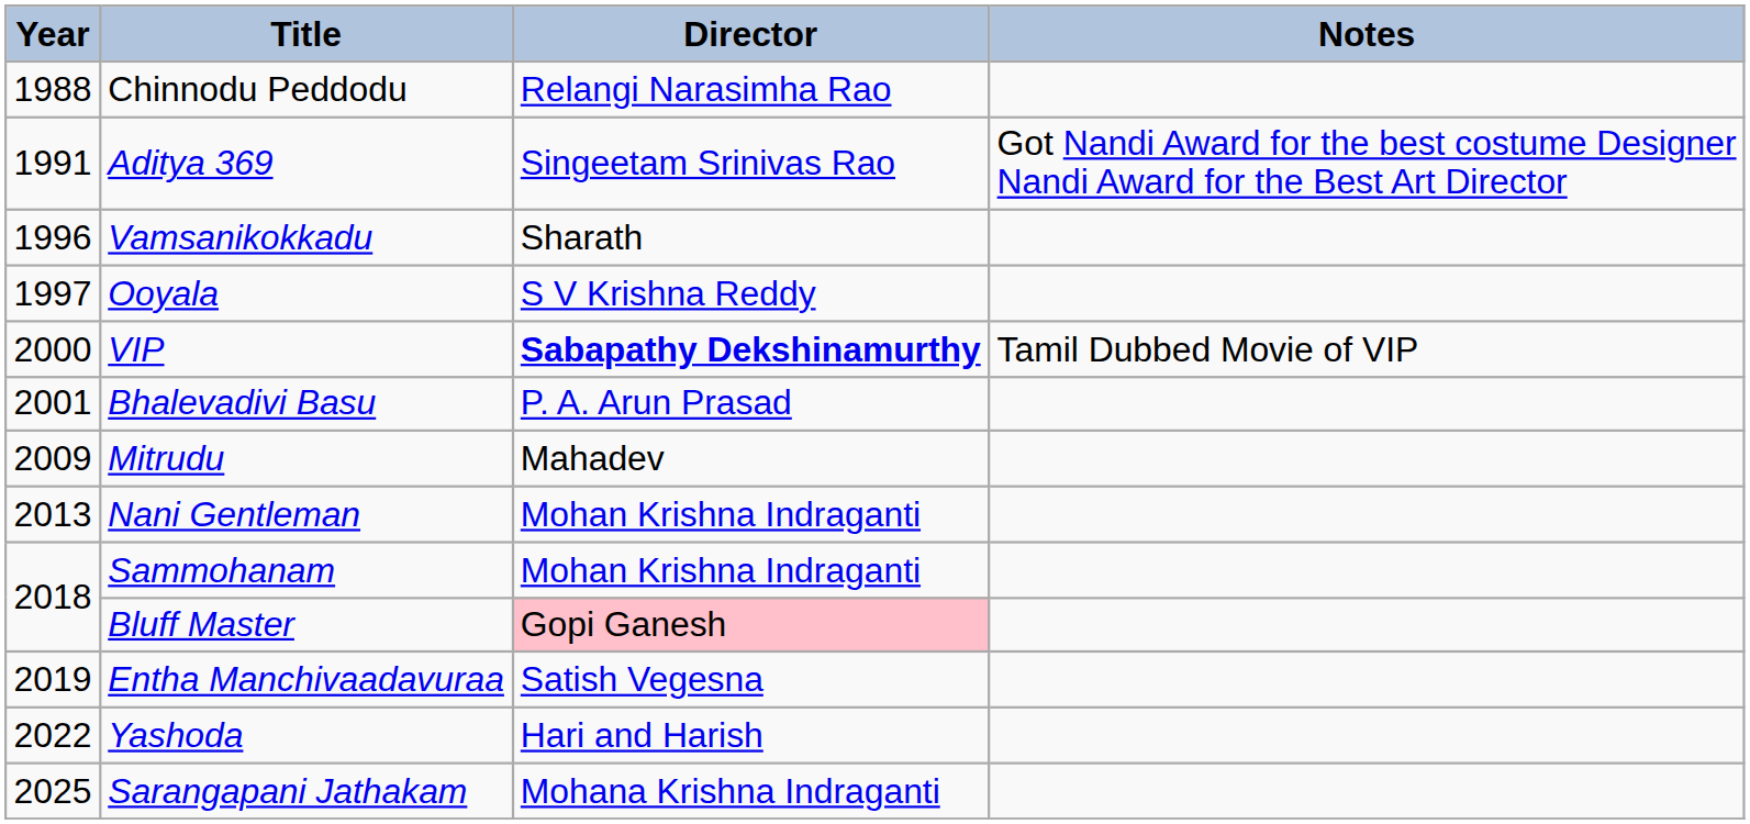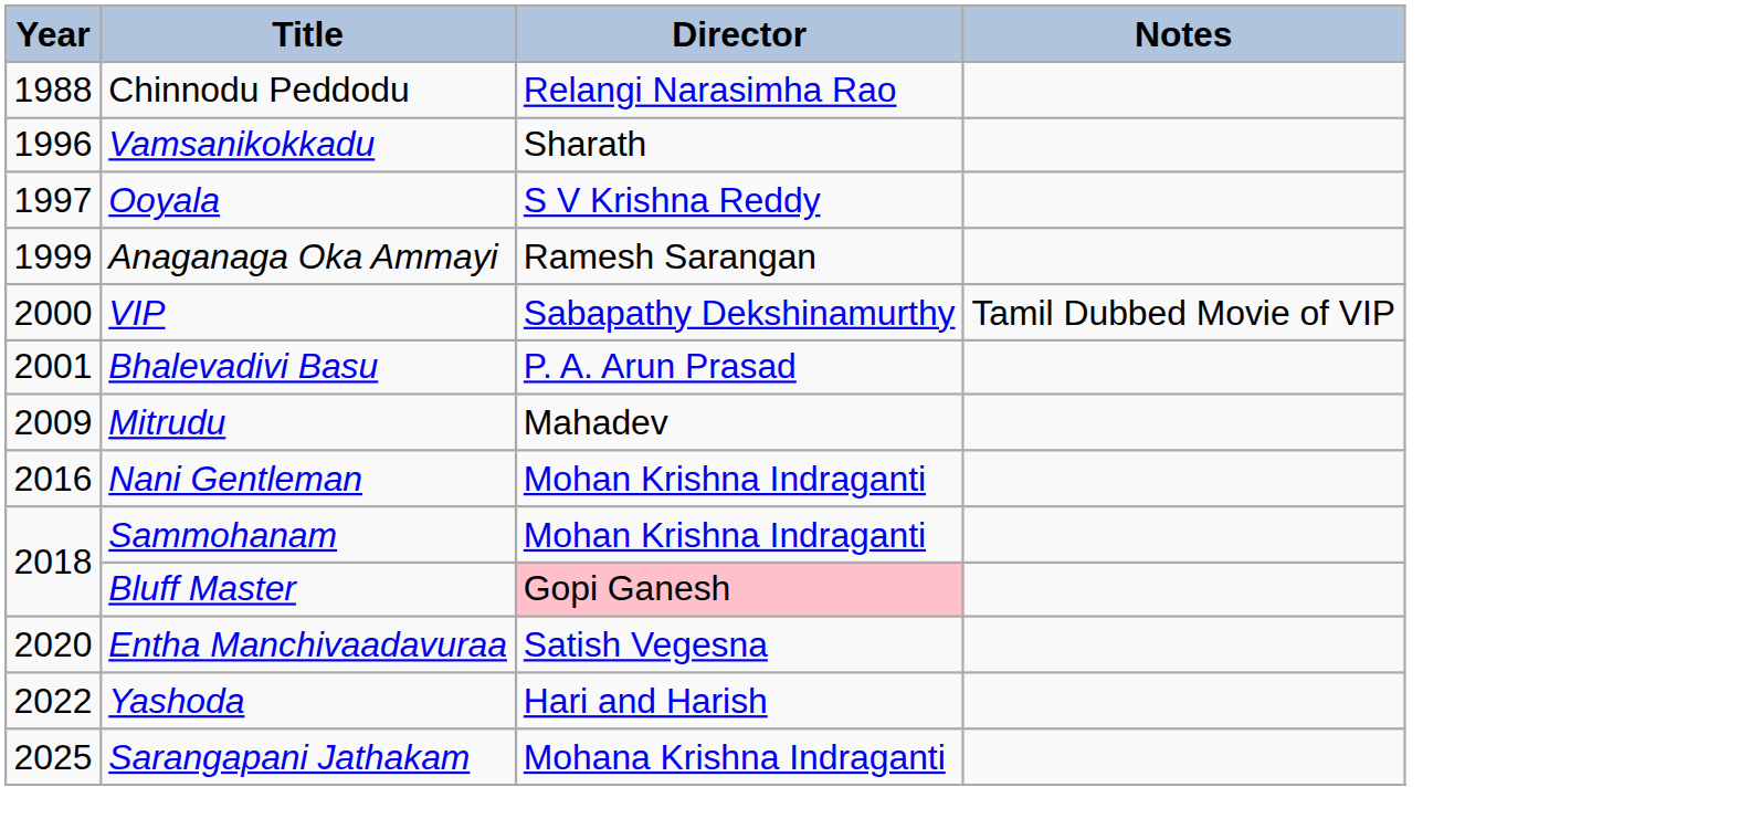 <table class="wikitable" style="font-size:90%">
 <tr style="text-align:center;">
 <th style="text-align:center; background:#b0c4de;">Year</th>
 <th style="text-align:center; background:#b0c4de;">Title</th>
 <th style="text-align:center; background:#b0c4de;">Director</th>
 <th style="text-align:center; background:#b0c4de;">Notes</th>
 </tr>
 <tr>
 <td>1988</td>
 <td>Chinnodu Peddodu</td>
 <td><a href='#'>Relangi Narasimha Rao</a></td>
 <td></td>
 </tr>
 <tr>
-<td>1991</td>
-<td><em><a href='#'>Aditya 369</a></em></td>
-<td><a href='#'>Singeetam Srinivas Rao</a></td>
-<td>Got <a href='#'>Nandi Award for the best costume Designer</a> <br> <a href='#'>Nandi Award for the Best Art Director</a></td>
-</tr>
-<tr>
 <td>1996</td>
 <td><em><a href='#'>Vamsanikokkadu</a></em></td>
 <td>Sharath</td>
 <td></td>
 </tr>
 <tr>
 <td>1997</td>
 <td><em><a href='#'>Ooyala</a></em></td>
 <td><a href='#'>S V Krishna Reddy</a></td>
 <td></td>
 </tr>
 <tr>
+<td>1999</td>
+<td><em>Anaganaga Oka Ammayi</em></td>
+<td>Ramesh Sarangan</td>
+<td></td>
+</tr>
+<tr>
 <td>2000</td>
 <td><em><a href='#'>VIP</a></em></td>
-<td><strong><a href='#'>Sabapathy Dekshinamurthy</a></strong></td>
+<td><a href='#'>Sabapathy Dekshinamurthy</a></td>
 <td>Tamil Dubbed Movie of VIP</td>
 </tr>
 <tr>
 <td>2001</td>
 <td><em><a href='#'>Bhalevadivi Basu</a></em></td>
 <td><a href='#'>P. A. Arun Prasad</a></td>
 <td></td>
 </tr>
 <tr>
 <td>2009</td>
 <td><em><a href='#'>Mitrudu</a></em></td>
 <td>Mahadev</td>
 <td></td>
 </tr>
 <tr>
-<td>2013</td>
+<td>2016</td>
 <td><em><a href='#'>Nani Gentleman</a></em></td>
 <td><a href='#'>Mohan Krishna Indraganti</a></td>
 <td></td>
 </tr>
 <tr>
 <td rowspan="2">2018</td>
 <td><em><a href='#'>Sammohanam</a></em></td>
 <td><a href='#'>Mohan Krishna Indraganti</a></td>
 <td></td>
 </tr>
 <tr>
 <td><a href='#'><em>Bluff Master</em></a></td>
 <td style="background: pink;">Gopi Ganesh</td>
 <td></td>
 </tr>
 <tr>
-<td>2019</td>
+<td>2020</td>
 <td><em><a href='#'>Entha Manchivaadavuraa</a></em></td>
 <td><a href='#'>Satish Vegesna</a></td>
 <td></td>
 </tr>
 <tr>
 <td>2022</td>
 <td><a href='#'><em>Yashoda</em></a></td>
 <td><a href='#'>Hari and Harish</a></td>
 <td></td>
 </tr>
 <tr>
 <td>2025</td>
 <td><em><a href='#'>Sarangapani Jathakam</a></em></td>
 <td><a href='#'>Mohana Krishna Indraganti</a></td>
 <td></td>
 </tr>
 <tr>
 </tr>
 </table>
